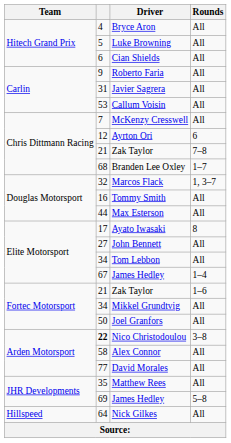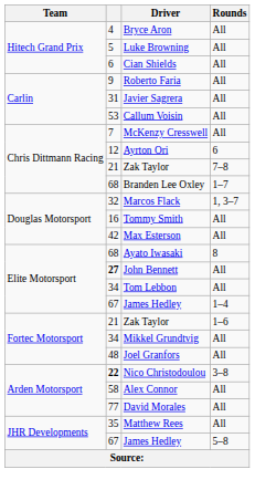 <table class="wikitable" style="font-size: 85%;">
 <tr>
 <th>Team</th>
 <th></th>
 <th>Driver</th>
 <th>Rounds</th>
 </tr>
 <tr>
 <td rowspan=3><a href='#'>Hitech Grand Prix</a></td>
 <td>4</td>
 <td> <a href='#'>Bryce Aron</a></td>
 <td>All</td>
 </tr>
 <tr>
 <td>5</td>
 <td> <a href='#'>Luke Browning</a></td>
 <td>All</td>
 </tr>
 <tr>
 <td>6</td>
 <td> <a href='#'>Cian Shields</a></td>
 <td>All</td>
 </tr>
 <tr>
 <td rowspan=3><a href='#'>Carlin</a></td>
 <td>9</td>
 <td> <a href='#'>Roberto Faria</a></td>
 <td>All</td>
 </tr>
 <tr>
 <td>31</td>
 <td> <a href='#'>Javier Sagrera</a></td>
 <td>All</td>
 </tr>
 <tr>
 <td>53</td>
 <td> <a href='#'>Callum Voisin</a></td>
 <td>All</td>
 </tr>
 <tr>
 <td rowspan="4">Chris Dittmann Racing</td>
 <td>7</td>
 <td> <a href='#'>McKenzy Cresswell</a></td>
 <td>All</td>
 </tr>
 <tr>
 <td>12</td>
 <td> <a href='#'>Ayrton Ori</a></td>
 <td>6</td>
 </tr>
 <tr>
 <td>21</td>
 <td> Zak Taylor</td>
 <td>7–8</td>
 </tr>
 <tr>
 <td>68</td>
 <td> Branden Lee Oxley</td>
 <td>1–7</td>
 </tr>
 <tr>
 <td rowspan=3>Douglas Motorsport</td>
 <td>32</td>
 <td> <a href='#'>Marcos Flack</a></td>
 <td>1, 3–7</td>
 </tr>
 <tr>
 <td>16</td>
 <td> <a href='#'>Tommy Smith</a></td>
 <td>All</td>
 </tr>
 <tr>
-<td>44</td>
+<td>42</td>
 <td> <a href='#'>Max Esterson</a></td>
 <td>All</td>
 </tr>
 <tr>
 <td rowspan=4>Elite Motorsport</td>
-<td>17</td>
+<td>68</td>
 <td> <a href='#'>Ayato Iwasaki</a></td>
 <td>8</td>
 </tr>
 <tr>
-<td>27</td>
+<td><strong>27</strong></td>
 <td> <a href='#'>John Bennett</a></td>
 <td>All</td>
 </tr>
 <tr>
 <td>34</td>
 <td> <a href='#'>Tom Lebbon</a></td>
 <td>All</td>
 </tr>
 <tr>
 <td>67</td>
 <td> <a href='#'>James Hedley</a></td>
 <td>1–4</td>
 </tr>
 <tr>
 <td rowspan=3><a href='#'>Fortec Motorsport</a></td>
 <td>21</td>
 <td> Zak Taylor</td>
 <td>1–6</td>
 </tr>
 <tr>
 <td>34</td>
 <td> <a href='#'>Mikkel Grundtvig</a></td>
 <td>All</td>
 </tr>
 <tr>
-<td>50</td>
+<td>48</td>
 <td> <a href='#'>Joel Granfors</a></td>
 <td>All</td>
 </tr>
 <tr>
 <td rowspan=3><a href='#'>Arden Motorsport</a></td>
 <td><strong>22</strong></td>
 <td nowrap> <a href='#'>Nico Christodoulou</a></td>
 <td>3–8</td>
 </tr>
 <tr>
 <td>58</td>
 <td> <a href='#'>Alex Connor</a></td>
 <td>All</td>
 </tr>
 <tr>
 <td>77</td>
 <td> <a href='#'>David Morales</a></td>
 <td>All</td>
 </tr>
 <tr>
 <td rowspan=2><a href='#'>JHR Developments</a></td>
 <td>35</td>
 <td> <a href='#'>Matthew Rees</a></td>
 <td>All</td>
 </tr>
 <tr>
-<td>69</td>
+<td>67</td>
 <td> <a href='#'>James Hedley</a></td>
 <td>5–8</td>
-</tr>
-<tr>
-<td><a href='#'>Hillspeed</a></td>
-<td>64</td>
-<td> <a href='#'>Nick Gilkes</a></td>
-<td>All</td>
 </tr>
 <tr>
 <th colspan=4>Source:</th>
 </tr>
 </table>
